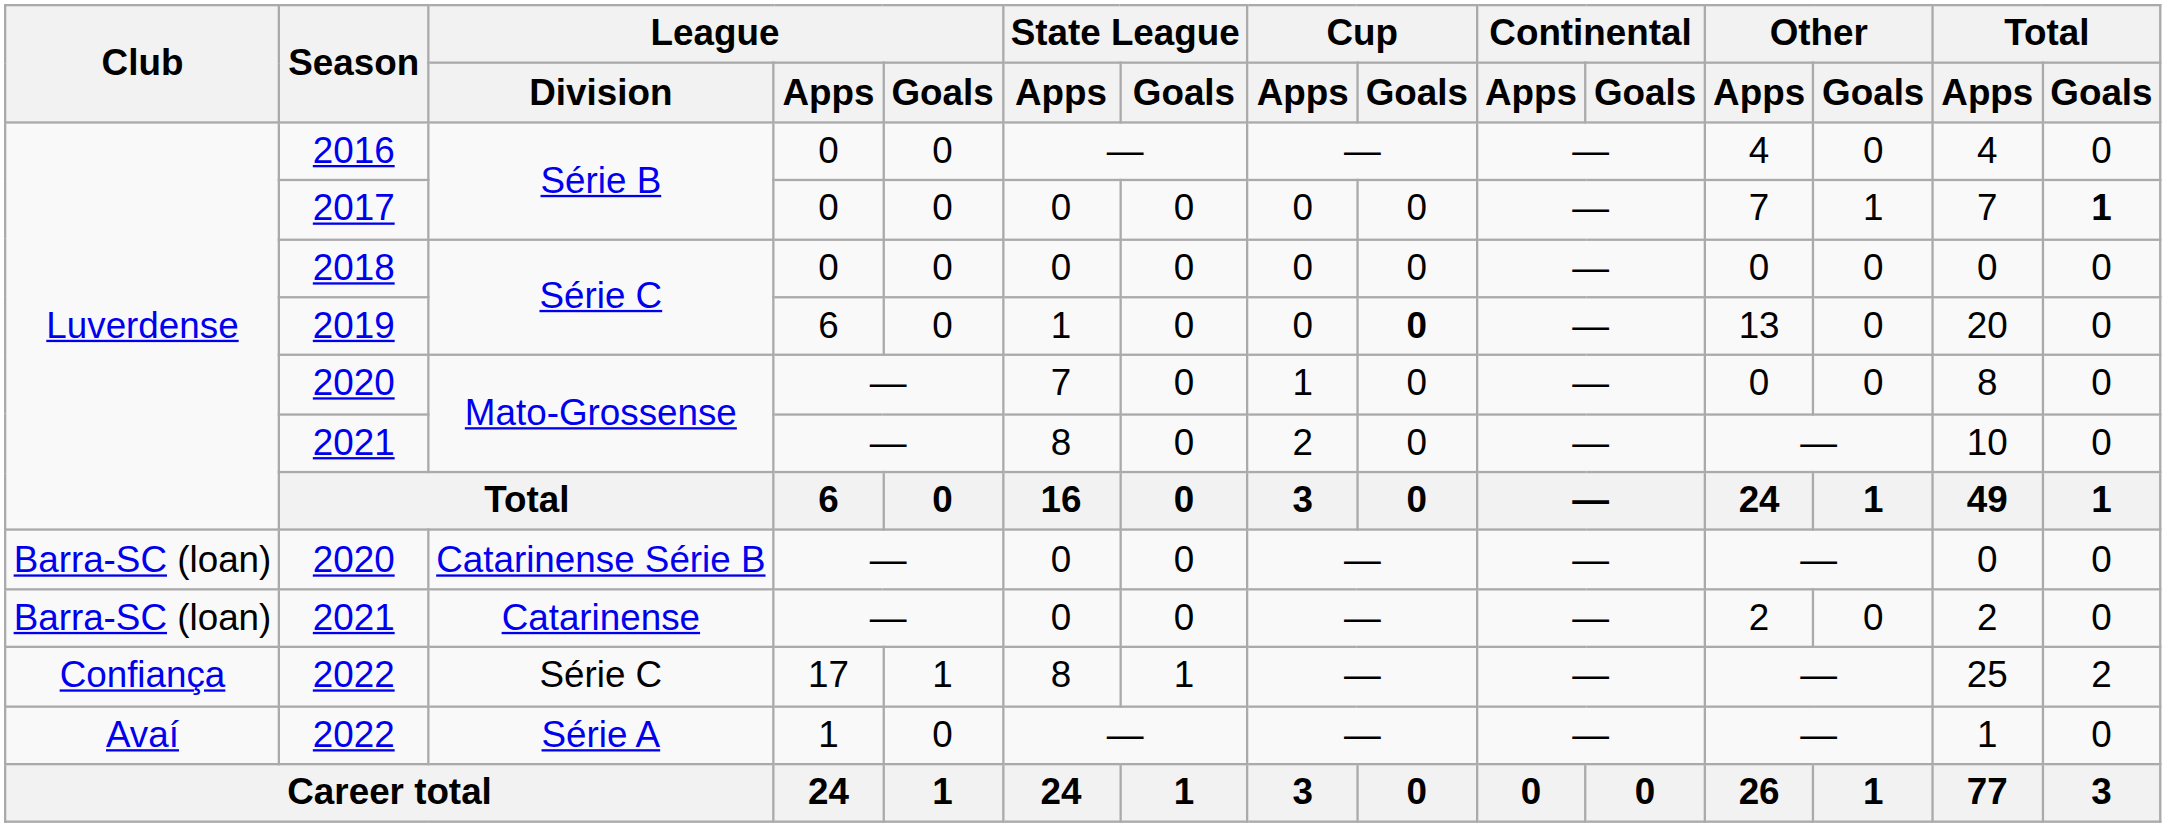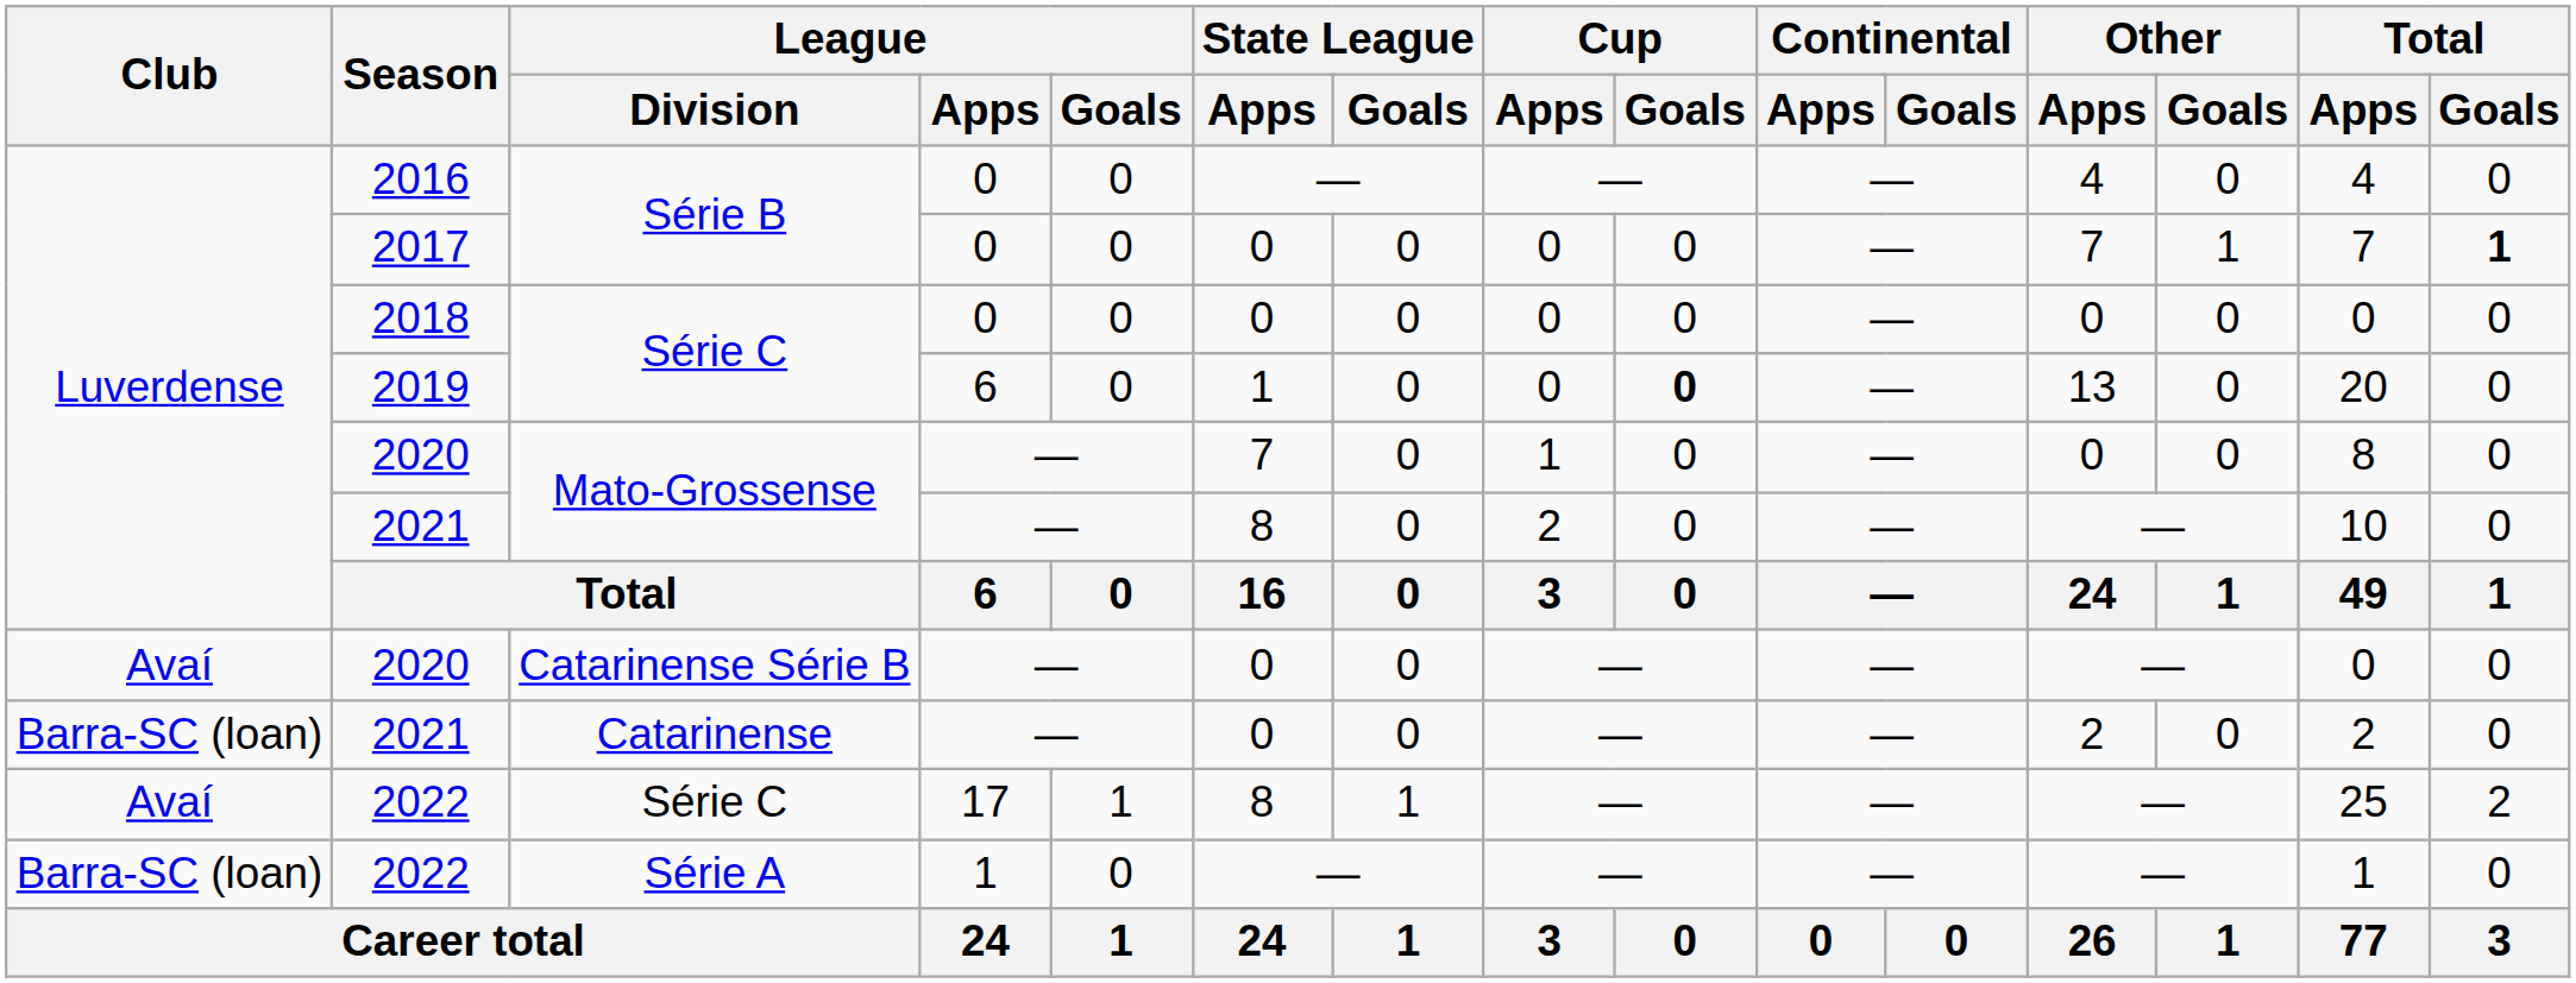 <table class="wikitable" style="text-align: center;">
 <tr>
 <th rowspan="2">Club</th>
 <th rowspan="2">Season</th>
 <th colspan="3">League</th>
 <th colspan="2">State League</th>
 <th colspan="2">Cup</th>
 <th colspan="2">Continental</th>
 <th colspan="2">Other</th>
 <th colspan="2">Total</th>
 </tr>
 <tr>
 <th>Division</th>
 <th>Apps</th>
 <th>Goals</th>
 <th>Apps</th>
 <th>Goals</th>
 <th>Apps</th>
 <th>Goals</th>
 <th>Apps</th>
 <th>Goals</th>
 <th>Apps</th>
 <th>Goals</th>
 <th>Apps</th>
 <th>Goals</th>
 </tr>
 <tr>
 <td rowspan="7" valign="center"><a href='#'>Luverdense</a></td>
 <td><a href='#'>2016</a></td>
 <td rowspan="2"><a href='#'>Série B</a></td>
 <td>0</td>
 <td>0</td>
 <td colspan="2">—</td>
 <td colspan="2">—</td>
 <td colspan="2">—</td>
 <td>4</td>
 <td>0</td>
 <td>4</td>
 <td>0</td>
 </tr>
 <tr>
 <td><a href='#'>2017</a></td>
 <td>0</td>
 <td>0</td>
 <td>0</td>
 <td>0</td>
 <td>0</td>
 <td>0</td>
 <td colspan="2">—</td>
 <td>7</td>
 <td>1</td>
 <td>7</td>
 <td><strong>1</strong></td>
 </tr>
 <tr>
 <td><a href='#'>2018</a></td>
 <td rowspan="2"><a href='#'>Série C</a></td>
 <td>0</td>
 <td>0</td>
 <td>0</td>
 <td>0</td>
 <td>0</td>
 <td>0</td>
 <td colspan="2">—</td>
 <td>0</td>
 <td>0</td>
 <td>0</td>
 <td>0</td>
 </tr>
 <tr>
 <td><a href='#'>2019</a></td>
 <td>6</td>
 <td>0</td>
 <td>1</td>
 <td>0</td>
 <td>0</td>
 <td><strong>0</strong></td>
 <td colspan="2">—</td>
 <td>13</td>
 <td>0</td>
 <td>20</td>
 <td>0</td>
 </tr>
 <tr>
 <td><a href='#'>2020</a></td>
 <td rowspan="2"><a href='#'>Mato-Grossense</a></td>
 <td colspan="2">—</td>
 <td>7</td>
 <td>0</td>
 <td>1</td>
 <td>0</td>
 <td colspan="2">—</td>
 <td>0</td>
 <td>0</td>
 <td>8</td>
 <td>0</td>
 </tr>
 <tr>
 <td><a href='#'>2021</a></td>
 <td colspan="2">—</td>
 <td>8</td>
 <td>0</td>
 <td>2</td>
 <td>0</td>
 <td colspan="2">—</td>
 <td colspan="2">—</td>
 <td>10</td>
 <td>0</td>
 </tr>
 <tr>
 <th colspan="2">Total</th>
 <th>6</th>
 <th>0</th>
 <th>16</th>
 <th>0</th>
 <th>3</th>
 <th>0</th>
 <th colspan="2">—</th>
 <th>24</th>
 <th>1</th>
 <th>49</th>
 <th>1</th>
 </tr>
 <tr>
-<td valign="center"><a href='#'>Barra-SC</a> (loan)</td>
+<td valign="center"><a href='#'>Avaí</a></td>
 <td><a href='#'>2020</a></td>
 <td><a href='#'>Catarinense Série B</a></td>
 <td colspan="2">—</td>
 <td>0</td>
 <td>0</td>
 <td colspan="2">—</td>
 <td colspan="2">—</td>
 <td colspan="2">—</td>
 <td>0</td>
 <td>0</td>
 </tr>
 <tr>
 <td valign="center"><a href='#'>Barra-SC</a> (loan)</td>
 <td><a href='#'>2021</a></td>
 <td><a href='#'>Catarinense</a></td>
 <td colspan="2">—</td>
 <td>0</td>
 <td>0</td>
 <td colspan="2">—</td>
 <td colspan="2">—</td>
 <td>2</td>
 <td>0</td>
 <td>2</td>
 <td>0</td>
 </tr>
 <tr>
-<td valign="center"><a href='#'>Confiança</a></td>
+<td valign="center"><a href='#'>Avaí</a></td>
 <td><a href='#'>2022</a></td>
 <td>Série C</td>
 <td>17</td>
 <td>1</td>
 <td>8</td>
 <td>1</td>
 <td colspan="2">—</td>
 <td colspan="2">—</td>
 <td colspan="2">—</td>
 <td>25</td>
 <td>2</td>
 </tr>
 <tr>
-<td valign="center"><a href='#'>Avaí</a></td>
+<td valign="center"><a href='#'>Barra-SC</a> (loan)</td>
 <td><a href='#'>2022</a></td>
 <td><a href='#'>Série A</a></td>
 <td>1</td>
 <td>0</td>
 <td colspan="2">—</td>
 <td colspan="2">—</td>
 <td colspan="2">—</td>
 <td colspan="2">—</td>
 <td>1</td>
 <td>0</td>
 </tr>
 <tr>
 <th colspan="3"><strong>Career total</strong></th>
 <th>24</th>
 <th>1</th>
 <th>24</th>
 <th>1</th>
 <th>3</th>
 <th>0</th>
 <th>0</th>
 <th>0</th>
 <th>26</th>
 <th>1</th>
 <th>77</th>
 <th>3</th>
 </tr>
 </table>
